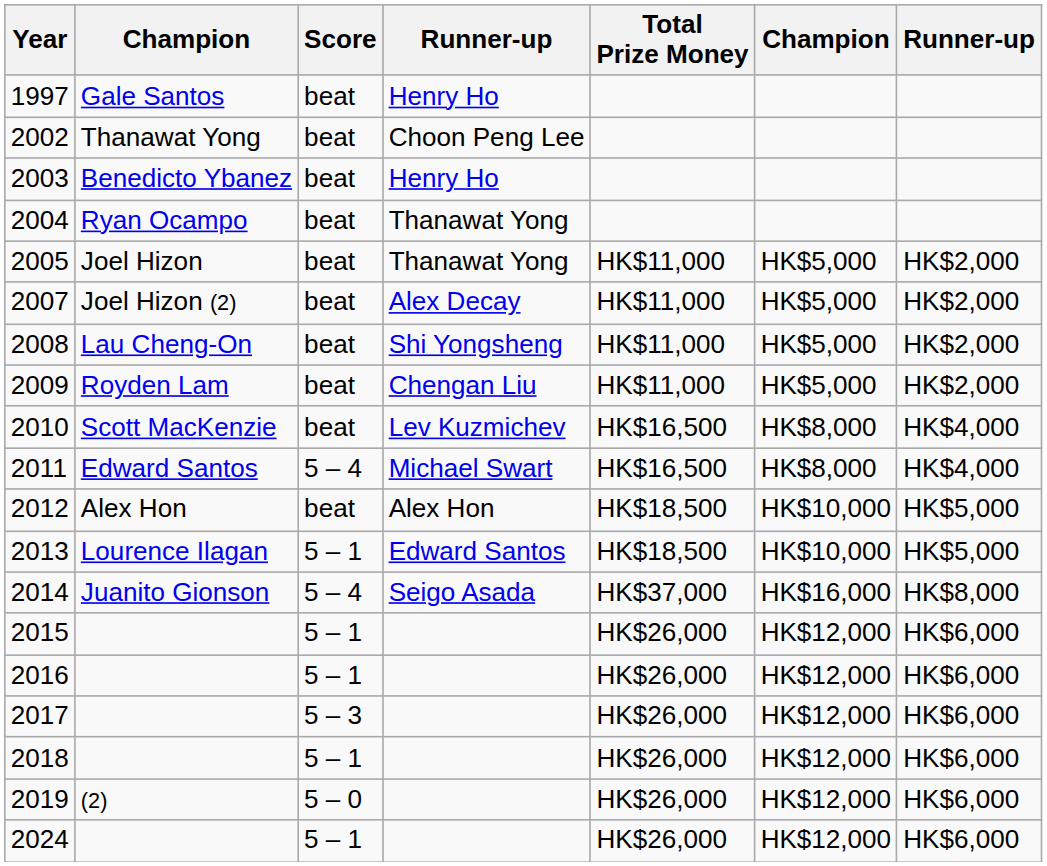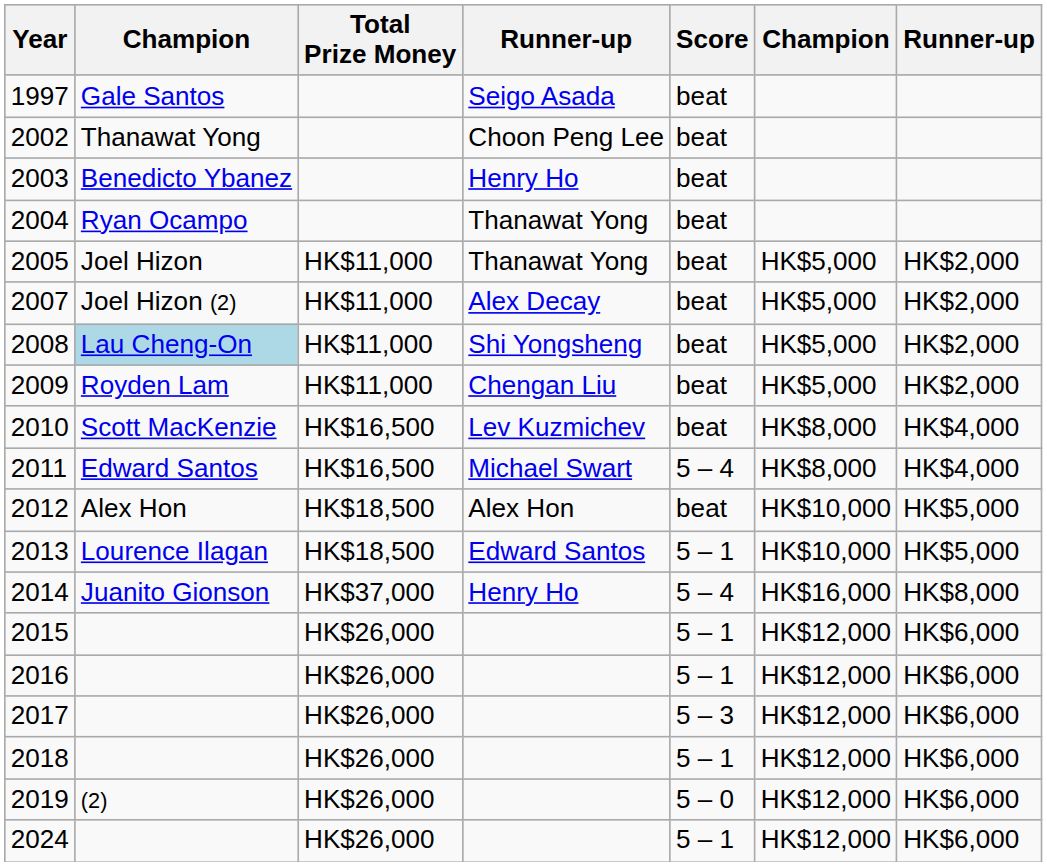 <table class="wikitable">
 <tr>
 <th>Year</th>
 <th>Champion</th>
+<th>Total<br>Prize Money</th>
+<th>Runner-up</th>
 <th>Score</th>
-<th>Runner-up</th>
-<th>Total<br>Prize Money</th>
 <th>Champion</th>
 <th>Runner-up</th>
 </tr>
 <tr>
 <td>1997</td>
 <td> <a href='#'>Gale Santos</a></td>
+<td></td>
+<td> <a href='#'>Seigo Asada</a></td>
 <td>beat</td>
-<td> <a href='#'>Henry Ho</a></td>
-<td></td>
 <td></td>
 <td></td>
 </tr>
 <tr>
 <td>2002</td>
 <td> Thanawat Yong</td>
+<td></td>
+<td> Choon Peng Lee</td>
 <td>beat</td>
-<td> Choon Peng Lee</td>
-<td></td>
 <td></td>
 <td></td>
 </tr>
 <tr>
 <td>2003</td>
 <td> <a href='#'>Benedicto Ybanez</a></td>
+<td></td>
+<td> <a href='#'>Henry Ho</a></td>
 <td>beat</td>
-<td> <a href='#'>Henry Ho</a></td>
-<td></td>
 <td></td>
 <td></td>
 </tr>
 <tr>
 <td>2004</td>
 <td> <a href='#'>Ryan Ocampo</a></td>
+<td></td>
+<td> Thanawat Yong</td>
 <td>beat</td>
-<td> Thanawat Yong</td>
-<td></td>
 <td></td>
 <td></td>
 </tr>
 <tr>
 <td>2005</td>
 <td> Joel Hizon</td>
+<td>HK$11,000</td>
+<td> Thanawat Yong</td>
 <td>beat</td>
-<td> Thanawat Yong</td>
-<td>HK$11,000</td>
 <td>HK$5,000</td>
 <td>HK$2,000</td>
 </tr>
 <tr>
 <td>2007</td>
 <td> Joel Hizon <small>(2)</small></td>
+<td>HK$11,000</td>
+<td> <a href='#'>Alex Decay</a></td>
 <td>beat</td>
-<td> <a href='#'>Alex Decay</a></td>
-<td>HK$11,000</td>
 <td>HK$5,000</td>
 <td>HK$2,000</td>
 </tr>
 <tr>
 <td>2008</td>
-<td> <a href='#'>Lau Cheng-On</a></td>
+<td style="background: lightblue;"> <a href='#'>Lau Cheng-On</a></td>
+<td>HK$11,000</td>
+<td> <a href='#'>Shi Yongsheng</a></td>
 <td>beat</td>
-<td> <a href='#'>Shi Yongsheng</a></td>
-<td>HK$11,000</td>
 <td>HK$5,000</td>
 <td>HK$2,000</td>
 </tr>
 <tr>
 <td>2009</td>
 <td> <a href='#'>Royden Lam</a></td>
+<td>HK$11,000</td>
+<td> <a href='#'>Chengan Liu</a></td>
 <td>beat</td>
-<td> <a href='#'>Chengan Liu</a></td>
-<td>HK$11,000</td>
 <td>HK$5,000</td>
 <td>HK$2,000</td>
 </tr>
 <tr>
 <td>2010</td>
 <td> <a href='#'>Scott MacKenzie</a></td>
+<td>HK$16,500</td>
+<td> <a href='#'>Lev Kuzmichev</a></td>
 <td>beat</td>
-<td> <a href='#'>Lev Kuzmichev</a></td>
-<td>HK$16,500</td>
 <td>HK$8,000</td>
 <td>HK$4,000</td>
 </tr>
 <tr>
 <td>2011</td>
 <td> <a href='#'>Edward Santos</a></td>
+<td>HK$16,500</td>
+<td> <a href='#'>Michael Swart</a></td>
 <td>5 – 4</td>
-<td> <a href='#'>Michael Swart</a></td>
-<td>HK$16,500</td>
 <td>HK$8,000</td>
 <td>HK$4,000</td>
 </tr>
 <tr>
 <td>2012</td>
 <td> Alex Hon</td>
+<td>HK$18,500</td>
+<td> Alex Hon</td>
 <td>beat</td>
-<td> Alex Hon</td>
-<td>HK$18,500</td>
 <td>HK$10,000</td>
 <td>HK$5,000</td>
 </tr>
 <tr>
 <td>2013</td>
 <td> <a href='#'>Lourence Ilagan</a></td>
+<td>HK$18,500</td>
+<td> <a href='#'>Edward Santos</a></td>
 <td>5 – 1</td>
-<td> <a href='#'>Edward Santos</a></td>
-<td>HK$18,500</td>
 <td>HK$10,000</td>
 <td>HK$5,000</td>
 </tr>
 <tr>
 <td>2014</td>
 <td> <a href='#'>Juanito Gionson</a></td>
+<td>HK$37,000</td>
+<td> <a href='#'>Henry Ho</a></td>
 <td>5 – 4</td>
-<td> <a href='#'>Seigo Asada</a></td>
-<td>HK$37,000</td>
 <td>HK$16,000</td>
 <td>HK$8,000</td>
 </tr>
 <tr>
 <td>2015</td>
 <td></td>
+<td>HK$26,000</td>
+<td></td>
 <td>5 – 1</td>
-<td></td>
-<td>HK$26,000</td>
 <td>HK$12,000</td>
 <td>HK$6,000</td>
 </tr>
 <tr>
 <td>2016</td>
 <td></td>
+<td>HK$26,000</td>
+<td></td>
 <td>5 – 1</td>
-<td></td>
-<td>HK$26,000</td>
 <td>HK$12,000</td>
 <td>HK$6,000</td>
 </tr>
 <tr>
 <td>2017</td>
 <td></td>
+<td>HK$26,000</td>
+<td></td>
 <td>5 – 3</td>
-<td></td>
-<td>HK$26,000</td>
 <td>HK$12,000</td>
 <td>HK$6,000</td>
 </tr>
 <tr>
 <td>2018</td>
 <td></td>
+<td>HK$26,000</td>
+<td></td>
 <td>5 – 1</td>
-<td></td>
-<td>HK$26,000</td>
 <td>HK$12,000</td>
 <td>HK$6,000</td>
 </tr>
 <tr>
 <td>2019</td>
 <td> <small>(2)</small></td>
+<td>HK$26,000</td>
+<td></td>
 <td>5 – 0</td>
-<td></td>
-<td>HK$26,000</td>
 <td>HK$12,000</td>
 <td>HK$6,000</td>
 </tr>
 <tr>
 <td>2024</td>
 <td></td>
+<td>HK$26,000</td>
+<td></td>
 <td>5 – 1</td>
-<td></td>
-<td>HK$26,000</td>
 <td>HK$12,000</td>
 <td>HK$6,000</td>
 </tr>
 </table>
